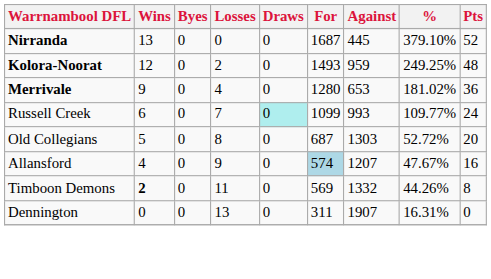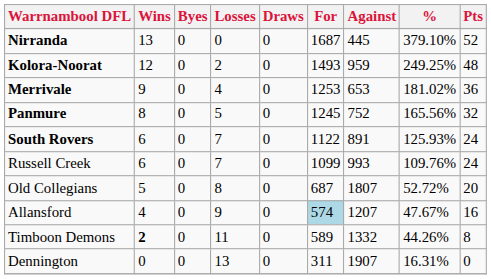 <table style="font-size: 85%; text-align: left;" class="wikitable">
 <tr>
 <th style="color:crimson">Warrnambool DFL</th>
 <th style="color:crimson">Wins</th>
 <th style="color:crimson">Byes</th>
 <th style="color:crimson">Losses</th>
 <th style="color:crimson">Draws</th>
 <th style="color:crimson">For</th>
 <th style="color:crimson">Against</th>
 <th style="color:crimson">%</th>
 <th style="color:crimson">Pts</th>
 </tr>
 <tr>
 </tr>
 <tr>
 <td><strong>	Nirranda	</strong></td>
 <td>13</td>
 <td>0</td>
 <td>0</td>
 <td>0</td>
 <td>1687</td>
 <td>445</td>
 <td>379.10%</td>
 <td>52</td>
 </tr>
 <tr>
 <td><strong>	Kolora-Noorat	</strong></td>
 <td>12</td>
 <td>0</td>
 <td>2</td>
 <td>0</td>
 <td>1493</td>
 <td>959</td>
 <td>249.25%</td>
 <td>48</td>
 </tr>
 <tr>
 <td><strong>	Merrivale	</strong></td>
 <td>9</td>
 <td>0</td>
 <td>4</td>
 <td>0</td>
-<td>1280</td>
+<td>1253</td>
 <td>653</td>
 <td>181.02%</td>
 <td>36</td>
+</tr>
+<tr>
+<td><strong>	Panmure	</strong></td>
+<td>8</td>
+<td>0</td>
+<td>5</td>
+<td>0</td>
+<td>1245</td>
+<td>752</td>
+<td>165.56%</td>
+<td>32</td>
+</tr>
+<tr>
+<td><strong>	South Rovers	</strong></td>
+<td>6</td>
+<td>0</td>
+<td>7</td>
+<td>0</td>
+<td>1122</td>
+<td>891</td>
+<td>125.93%</td>
+<td>24</td>
 </tr>
 <tr>
 <td>Russell Creek</td>
 <td>6</td>
 <td>0</td>
 <td>7</td>
-<td style="background: paleturquoise;">0</td>
+<td>0</td>
 <td>1099</td>
 <td>993</td>
-<td>109.77%</td>
+<td>109.76%</td>
 <td>24</td>
 </tr>
 <tr>
 <td>Old Collegians</td>
 <td>5</td>
 <td>0</td>
 <td>8</td>
 <td>0</td>
 <td>687</td>
-<td>1303</td>
+<td>1807</td>
 <td>52.72%</td>
 <td>20</td>
 </tr>
 <tr>
 <td>Allansford</td>
 <td>4</td>
 <td>0</td>
 <td>9</td>
 <td>0</td>
 <td style="background: lightblue;">574</td>
 <td>1207</td>
 <td>47.67%</td>
 <td>16</td>
 </tr>
 <tr>
 <td>Timboon Demons</td>
 <td><strong>2</strong></td>
 <td>0</td>
 <td>11</td>
 <td>0</td>
-<td>569</td>
+<td>589</td>
 <td>1332</td>
 <td>44.26%</td>
 <td>8</td>
 </tr>
 <tr>
 <td>Dennington</td>
 <td>0</td>
 <td>0</td>
 <td>13</td>
 <td>0</td>
 <td>311</td>
 <td>1907</td>
 <td>16.31%</td>
 <td>0</td>
 </tr>
 <tr>
 </tr>
 </table>
